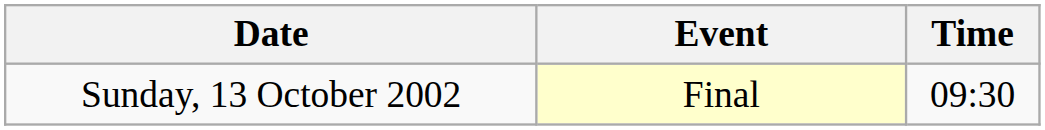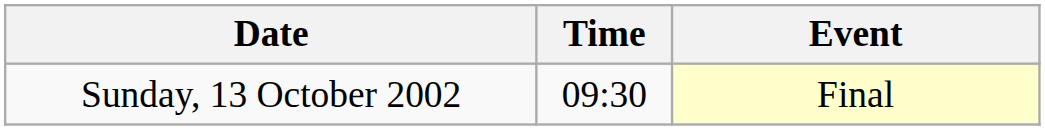 <table class = "wikitable" style="text-align:center;">
 <tr>
 <th width=220>Date</th>
+<th width=50>Time</th>
 <th width=150>Event</th>
-<th width=50>Time</th>
 </tr>
 <tr>
 <td>Sunday, 13 October 2002</td>
+<td>09:30</td>
 <td bgcolor=ffffcc>Final</td>
-<td>09:30</td>
 </tr>
 </table>
